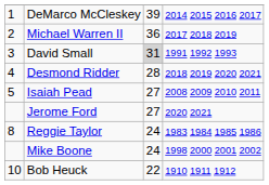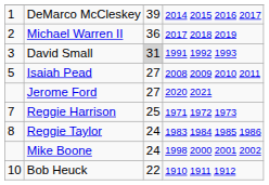 <table class="wikitable">
 <tr>
 </tr>
 <tr>
 <td>1</td>
 <td>DeMarco McCleskey</td>
 <td>39</td>
 <td style="font-size:80%;"><a href='#'>2014</a> <a href='#'>2015</a> <a href='#'>2016</a> <a href='#'>2017</a></td>
 </tr>
 <tr>
 <td>2</td>
 <td><a href='#'>Michael Warren II</a></td>
 <td>36</td>
 <td style="font-size:80%;"><a href='#'>2017</a> <a href='#'>2018</a> <a href='#'>2019</a></td>
 </tr>
 <tr>
 <td>3</td>
 <td>David Small</td>
 <td style="background: lightgrey;">31</td>
 <td style="font-size:80%;"><a href='#'>1991</a> <a href='#'>1992</a> <a href='#'>1993</a></td>
 </tr>
 <tr>
-<td>4</td>
-<td><a href='#'>Desmond Ridder</a></td>
-<td>28</td>
-<td style="font-size:80%;"><a href='#'>2018</a> <a href='#'>2019</a> <a href='#'>2020</a> <a href='#'>2021</a></td>
-</tr>
-<tr>
 <td>5</td>
 <td><a href='#'>Isaiah Pead</a></td>
 <td>27</td>
 <td style="font-size:80%;"><a href='#'>2008</a> <a href='#'>2009</a> <a href='#'>2010</a> <a href='#'>2011</a></td>
 </tr>
 <tr>
 <td></td>
 <td><a href='#'>Jerome Ford</a></td>
 <td>27</td>
 <td style="font-size:80%;"><a href='#'>2020</a> <a href='#'>2021</a></td>
+</tr>
+<tr>
+<td>7</td>
+<td><a href='#'>Reggie Harrison</a></td>
+<td>25</td>
+<td style="font-size:80%;"><a href='#'>1971</a> <a href='#'>1972</a> <a href='#'>1973</a></td>
 </tr>
 <tr>
 <td>8</td>
 <td><a href='#'>Reggie Taylor</a></td>
 <td>24</td>
 <td style="font-size:80%;"><a href='#'>1983</a> <a href='#'>1984</a> <a href='#'>1985</a> <a href='#'>1986</a></td>
 </tr>
 <tr>
 <td></td>
 <td><a href='#'>Mike Boone</a></td>
 <td>24</td>
 <td style="font-size:80%;"><a href='#'>1998</a> <a href='#'>2000</a> <a href='#'>2001</a> <a href='#'>2002</a></td>
 </tr>
 <tr>
 <td>10</td>
 <td>Bob Heuck</td>
 <td>22</td>
 <td style="font-size:80%;"><a href='#'>1910</a> <a href='#'>1911</a> <a href='#'>1912</a></td>
 </tr>
 </table>
